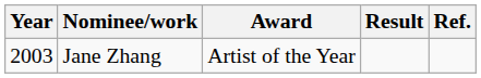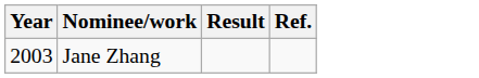 <table class="wikitable">
 <tr>
 <th>Year</th>
 <th>Nominee/work</th>
-<th>Award</th>
 <th><strong>Result</strong></th>
 <th>Ref.</th>
 </tr>
 <tr>
 <td>2003</td>
 <td>Jane Zhang</td>
-<td>Artist of the Year</td>
 <td></td>
 <td></td>
 </tr>
 </table>
